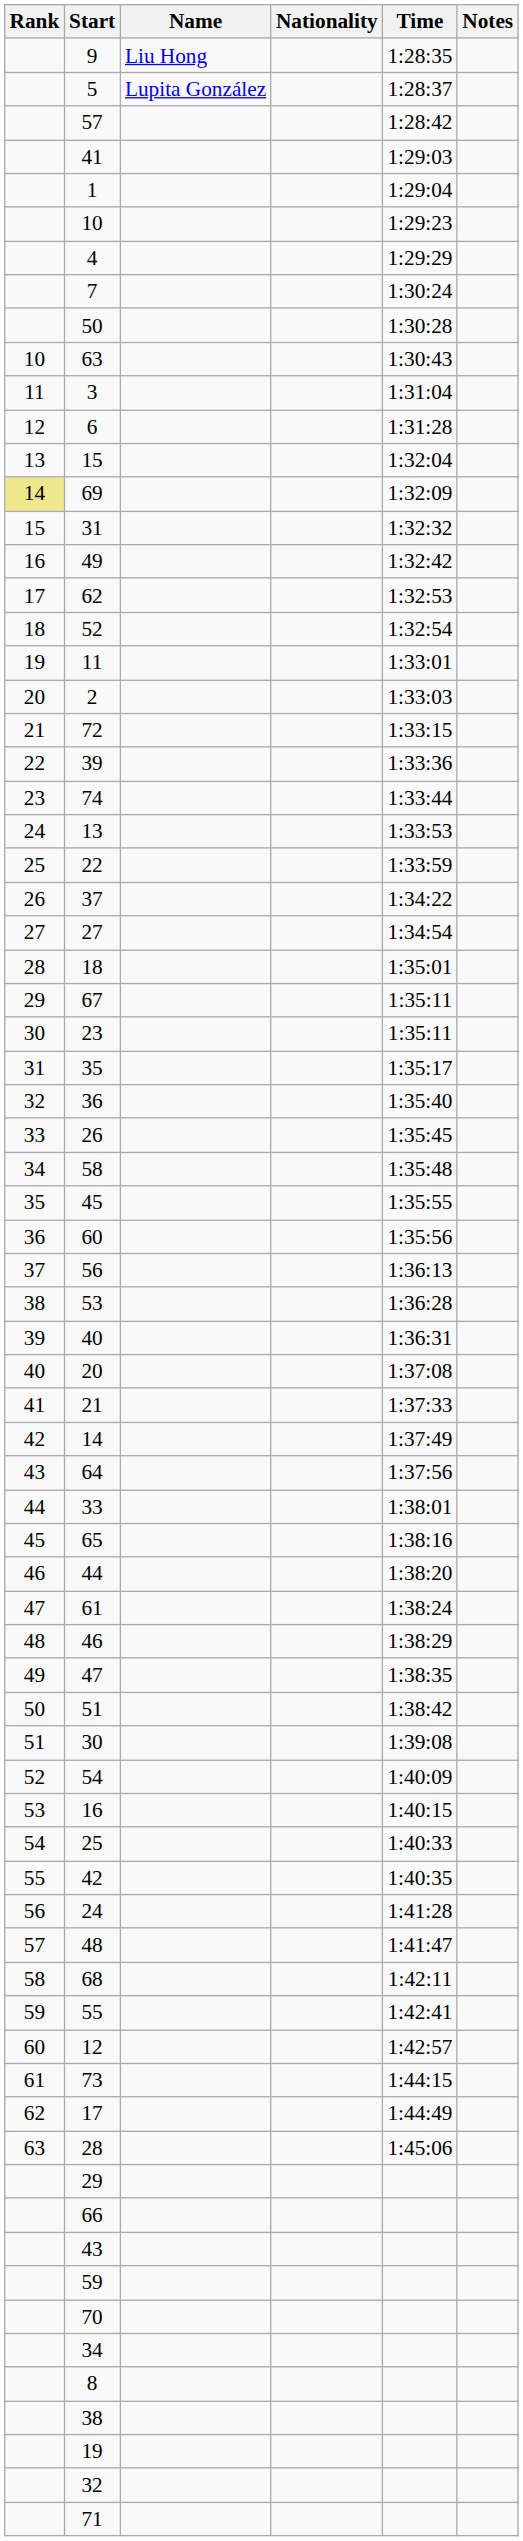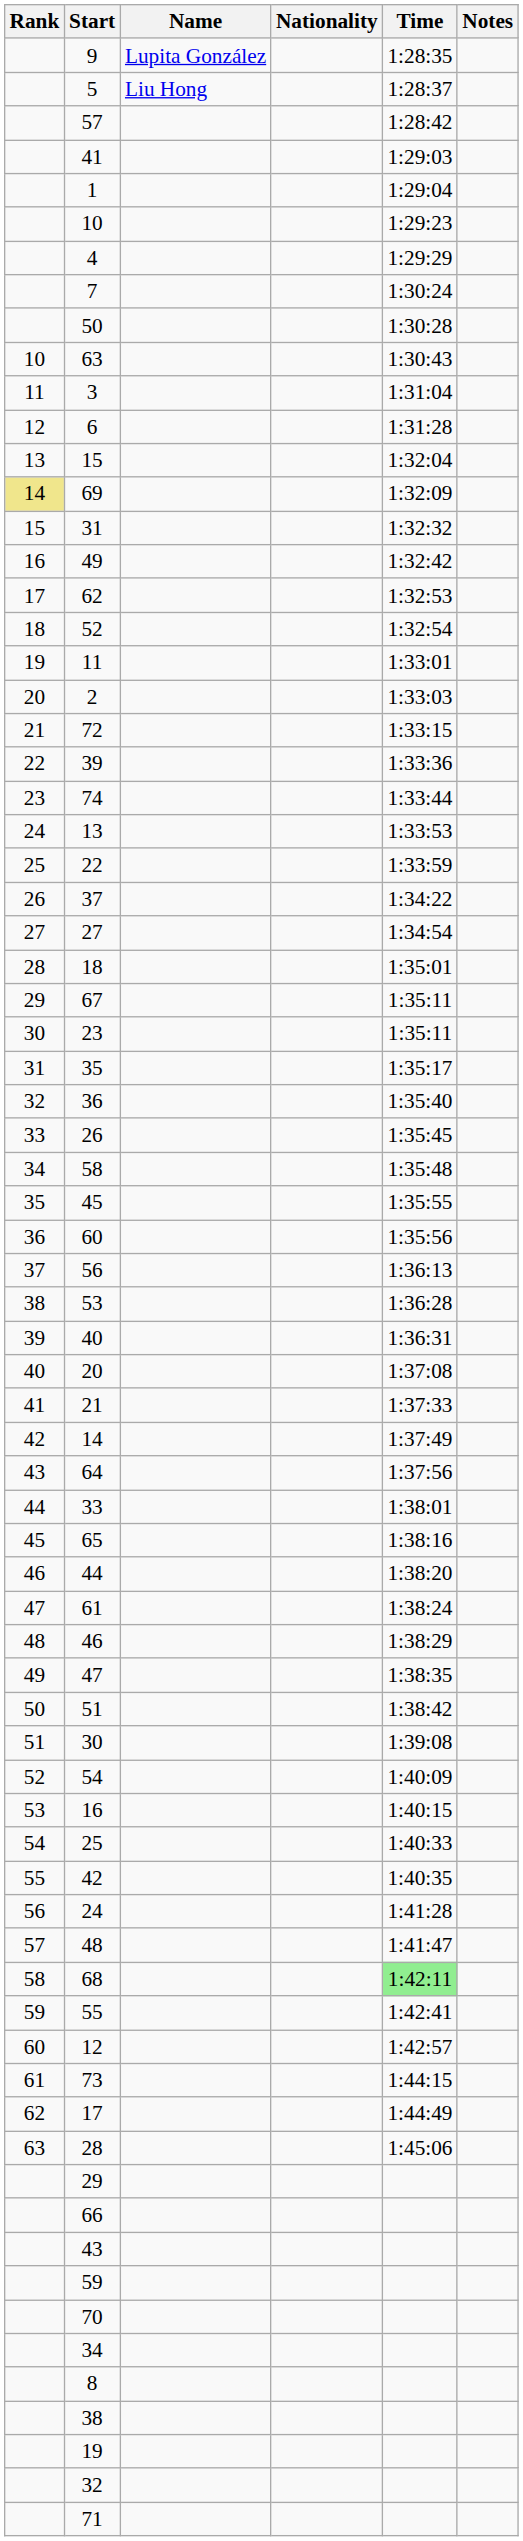 <table class="wikitable sortable" style="text-align:center">
 <tr>
 <th>Rank</th>
 <th>Start</th>
 <th>Name</th>
 <th>Nationality</th>
 <th>Time</th>
 <th>Notes</th>
 </tr>
 <tr>
 <td></td>
 <td>9</td>
-<td align=left><a href='#'>Liu Hong</a></td>
+<td align=left><a href='#'>Lupita González</a></td>
 <td align=left></td>
 <td>1:28:35</td>
 <td></td>
 </tr>
 <tr>
 <td></td>
 <td>5</td>
-<td align=left><a href='#'>Lupita González</a></td>
+<td align=left><a href='#'>Liu Hong</a></td>
 <td align=left></td>
 <td>1:28:37</td>
 <td></td>
 </tr>
 <tr>
 <td></td>
 <td>57</td>
 <td align=left></td>
 <td align=left></td>
 <td>1:28:42</td>
 <td></td>
 </tr>
 <tr>
 <td></td>
 <td>41</td>
 <td align=left></td>
 <td align=left></td>
 <td>1:29:03</td>
 <td></td>
 </tr>
 <tr>
 <td></td>
 <td>1</td>
 <td align=left></td>
 <td align=left></td>
 <td>1:29:04</td>
 <td></td>
 </tr>
 <tr>
 <td></td>
 <td>10</td>
 <td align=left></td>
 <td align=left></td>
 <td>1:29:23</td>
 <td></td>
 </tr>
 <tr>
 <td></td>
 <td>4</td>
 <td align=left></td>
 <td align=left></td>
 <td>1:29:29</td>
 <td></td>
 </tr>
 <tr>
 <td></td>
 <td>7</td>
 <td align=left></td>
 <td align=left></td>
 <td>1:30:24</td>
 <td></td>
 </tr>
 <tr>
 <td></td>
 <td>50</td>
 <td align=left></td>
 <td align=left></td>
 <td>1:30:28</td>
 <td></td>
 </tr>
 <tr>
 <td>10</td>
 <td>63</td>
 <td align=left></td>
 <td align=left></td>
 <td>1:30:43</td>
 <td></td>
 </tr>
 <tr>
 <td>11</td>
 <td>3</td>
 <td align=left></td>
 <td align=left></td>
 <td>1:31:04</td>
 <td></td>
 </tr>
 <tr>
 <td>12</td>
 <td>6</td>
 <td align=left></td>
 <td align=left></td>
 <td>1:31:28</td>
 <td></td>
 </tr>
 <tr>
 <td>13</td>
 <td>15</td>
 <td align=left></td>
 <td align=left></td>
 <td>1:32:04</td>
 <td></td>
 </tr>
 <tr>
 <td style="background: khaki;">14</td>
 <td>69</td>
 <td align=left></td>
 <td align=left></td>
 <td>1:32:09</td>
 <td></td>
 </tr>
 <tr>
 <td>15</td>
 <td>31</td>
 <td align=left></td>
 <td align=left></td>
 <td>1:32:32</td>
 <td></td>
 </tr>
 <tr>
 <td>16</td>
 <td>49</td>
 <td align=left></td>
 <td align=left></td>
 <td>1:32:42</td>
 <td></td>
 </tr>
 <tr>
 <td>17</td>
 <td>62</td>
 <td align=left></td>
 <td align=left></td>
 <td>1:32:53</td>
 <td></td>
 </tr>
 <tr>
 <td>18</td>
 <td>52</td>
 <td align=left></td>
 <td align=left></td>
 <td>1:32:54</td>
 <td></td>
 </tr>
 <tr>
 <td>19</td>
 <td>11</td>
 <td align=left></td>
 <td align=left></td>
 <td>1:33:01</td>
 <td></td>
 </tr>
 <tr>
 <td>20</td>
 <td>2</td>
 <td align=left></td>
 <td align=left></td>
 <td>1:33:03</td>
 <td></td>
 </tr>
 <tr>
 <td>21</td>
 <td>72</td>
 <td align=left></td>
 <td align=left></td>
 <td>1:33:15</td>
 <td></td>
 </tr>
 <tr>
 <td>22</td>
 <td>39</td>
 <td align=left></td>
 <td align=left></td>
 <td>1:33:36</td>
 <td></td>
 </tr>
 <tr>
 <td>23</td>
 <td>74</td>
 <td align=left></td>
 <td align=left></td>
 <td>1:33:44</td>
 <td></td>
 </tr>
 <tr>
 <td>24</td>
 <td>13</td>
 <td align=left></td>
 <td align=left></td>
 <td>1:33:53</td>
 <td></td>
 </tr>
 <tr>
 <td>25</td>
 <td>22</td>
 <td align=left></td>
 <td align=left></td>
 <td>1:33:59</td>
 <td></td>
 </tr>
 <tr>
 <td>26</td>
 <td>37</td>
 <td align=left></td>
 <td align=left></td>
 <td>1:34:22</td>
 <td></td>
 </tr>
 <tr>
 <td>27</td>
 <td>27</td>
 <td align=left></td>
 <td align=left></td>
 <td>1:34:54</td>
 <td></td>
 </tr>
 <tr>
 <td>28</td>
 <td>18</td>
 <td align=left></td>
 <td align=left></td>
 <td>1:35:01</td>
 <td></td>
 </tr>
 <tr>
 <td>29</td>
 <td>67</td>
 <td align=left></td>
 <td align=left></td>
 <td>1:35:11</td>
 <td></td>
 </tr>
 <tr>
 <td>30</td>
 <td>23</td>
 <td align=left></td>
 <td align=left></td>
 <td>1:35:11</td>
 <td></td>
 </tr>
 <tr>
 <td>31</td>
 <td>35</td>
 <td align=left></td>
 <td align=left></td>
 <td>1:35:17</td>
 <td></td>
 </tr>
 <tr>
 <td>32</td>
 <td>36</td>
 <td align=left></td>
 <td align=left></td>
 <td>1:35:40</td>
 <td></td>
 </tr>
 <tr>
 <td>33</td>
 <td>26</td>
 <td align=left></td>
 <td align=left></td>
 <td>1:35:45</td>
 <td></td>
 </tr>
 <tr>
 <td>34</td>
 <td>58</td>
 <td align=left></td>
 <td align=left></td>
 <td>1:35:48</td>
 <td></td>
 </tr>
 <tr>
 <td>35</td>
 <td>45</td>
 <td align=left></td>
 <td align=left></td>
 <td>1:35:55</td>
 <td></td>
 </tr>
 <tr>
 <td>36</td>
 <td>60</td>
 <td align=left></td>
 <td align=left></td>
 <td>1:35:56</td>
 <td></td>
 </tr>
 <tr>
 <td>37</td>
 <td>56</td>
 <td align=left></td>
 <td align=left></td>
 <td>1:36:13</td>
 <td></td>
 </tr>
 <tr>
 <td>38</td>
 <td>53</td>
 <td align=left></td>
 <td align=left></td>
 <td>1:36:28</td>
 <td></td>
 </tr>
 <tr>
 <td>39</td>
 <td>40</td>
 <td align=left></td>
 <td align=left></td>
 <td>1:36:31</td>
 <td></td>
 </tr>
 <tr>
 <td>40</td>
 <td>20</td>
 <td align=left></td>
 <td align=left></td>
 <td>1:37:08</td>
 <td></td>
 </tr>
 <tr>
 <td>41</td>
 <td>21</td>
 <td align=left></td>
 <td align=left></td>
 <td>1:37:33</td>
 <td></td>
 </tr>
 <tr>
 <td>42</td>
 <td>14</td>
 <td align=left></td>
 <td align=left></td>
 <td>1:37:49</td>
 <td></td>
 </tr>
 <tr>
 <td>43</td>
 <td>64</td>
 <td align=left></td>
 <td align=left></td>
 <td>1:37:56</td>
 <td></td>
 </tr>
 <tr>
 <td>44</td>
 <td>33</td>
 <td align=left></td>
 <td align=left></td>
 <td>1:38:01</td>
 <td></td>
 </tr>
 <tr>
 <td>45</td>
 <td>65</td>
 <td align=left></td>
 <td align=left></td>
 <td>1:38:16</td>
 <td></td>
 </tr>
 <tr>
 <td>46</td>
 <td>44</td>
 <td align=left></td>
 <td align=left></td>
 <td>1:38:20</td>
 <td></td>
 </tr>
 <tr>
 <td>47</td>
 <td>61</td>
 <td align=left></td>
 <td align=left></td>
 <td>1:38:24</td>
 <td></td>
 </tr>
 <tr>
 <td>48</td>
 <td>46</td>
 <td align=left></td>
 <td align=left></td>
 <td>1:38:29</td>
 <td></td>
 </tr>
 <tr>
 <td>49</td>
 <td>47</td>
 <td align=left></td>
 <td align=left></td>
 <td>1:38:35</td>
 <td></td>
 </tr>
 <tr>
 <td>50</td>
 <td>51</td>
 <td align=left></td>
 <td align=left></td>
 <td>1:38:42</td>
 <td></td>
 </tr>
 <tr>
 <td>51</td>
 <td>30</td>
 <td align=left></td>
 <td align=left></td>
 <td>1:39:08</td>
 <td></td>
 </tr>
 <tr>
 <td>52</td>
 <td>54</td>
 <td align=left></td>
 <td align=left></td>
 <td>1:40:09</td>
 <td></td>
 </tr>
 <tr>
 <td>53</td>
 <td>16</td>
 <td align=left></td>
 <td align=left></td>
 <td>1:40:15</td>
 <td></td>
 </tr>
 <tr>
 <td>54</td>
 <td>25</td>
 <td align=left></td>
 <td align=left></td>
 <td>1:40:33</td>
 <td></td>
 </tr>
 <tr>
 <td>55</td>
 <td>42</td>
 <td align=left></td>
 <td align=left></td>
 <td>1:40:35</td>
 <td></td>
 </tr>
 <tr>
 <td>56</td>
 <td>24</td>
 <td align=left></td>
 <td align=left></td>
 <td>1:41:28</td>
 <td></td>
 </tr>
 <tr>
 <td>57</td>
 <td>48</td>
 <td align=left></td>
 <td align=left></td>
 <td>1:41:47</td>
 <td></td>
 </tr>
 <tr>
 <td>58</td>
 <td>68</td>
 <td align=left></td>
 <td align=left></td>
-<td>1:42:11</td>
+<td style="background: lightgreen;">1:42:11</td>
 <td></td>
 </tr>
 <tr>
 <td>59</td>
 <td>55</td>
 <td align=left></td>
 <td align=left></td>
 <td>1:42:41</td>
 <td></td>
 </tr>
 <tr>
 <td>60</td>
 <td>12</td>
 <td align=left></td>
 <td align=left></td>
 <td>1:42:57</td>
 <td></td>
 </tr>
 <tr>
 <td>61</td>
 <td>73</td>
 <td align=left></td>
 <td align=left></td>
 <td>1:44:15</td>
 <td></td>
 </tr>
 <tr>
 <td>62</td>
 <td>17</td>
 <td align=left></td>
 <td align=left></td>
 <td>1:44:49</td>
 <td></td>
 </tr>
 <tr>
 <td>63</td>
 <td>28</td>
 <td align=left></td>
 <td align=left></td>
 <td>1:45:06</td>
 <td></td>
 </tr>
 <tr>
 <td></td>
 <td>29</td>
 <td align=left></td>
 <td align=left></td>
 <td></td>
 <td></td>
 </tr>
 <tr>
 <td></td>
 <td>66</td>
 <td align=left></td>
 <td align=left></td>
 <td></td>
 <td></td>
 </tr>
 <tr>
 <td></td>
 <td>43</td>
 <td align=left></td>
 <td align=left></td>
 <td></td>
 <td></td>
 </tr>
 <tr>
 <td></td>
 <td>59</td>
 <td align=left></td>
 <td align=left></td>
 <td></td>
 <td></td>
 </tr>
 <tr>
 <td></td>
 <td>70</td>
 <td align=left></td>
 <td align=left></td>
 <td></td>
 <td></td>
 </tr>
 <tr>
 <td></td>
 <td>34</td>
 <td align=left></td>
 <td align=left></td>
 <td></td>
 <td></td>
 </tr>
 <tr>
 <td></td>
 <td>8</td>
 <td align=left></td>
 <td align=left></td>
 <td></td>
 <td></td>
 </tr>
 <tr>
 <td></td>
 <td>38</td>
 <td align=left></td>
 <td align=left></td>
 <td></td>
 <td></td>
 </tr>
 <tr>
 <td></td>
 <td>19</td>
 <td align=left></td>
 <td align=left></td>
 <td></td>
 <td></td>
 </tr>
 <tr>
 <td></td>
 <td>32</td>
 <td align=left></td>
 <td align=left></td>
 <td></td>
 <td></td>
 </tr>
 <tr>
 <td></td>
 <td>71</td>
 <td align=left></td>
 <td align=left></td>
 <td></td>
 <td></td>
 </tr>
 </table>
